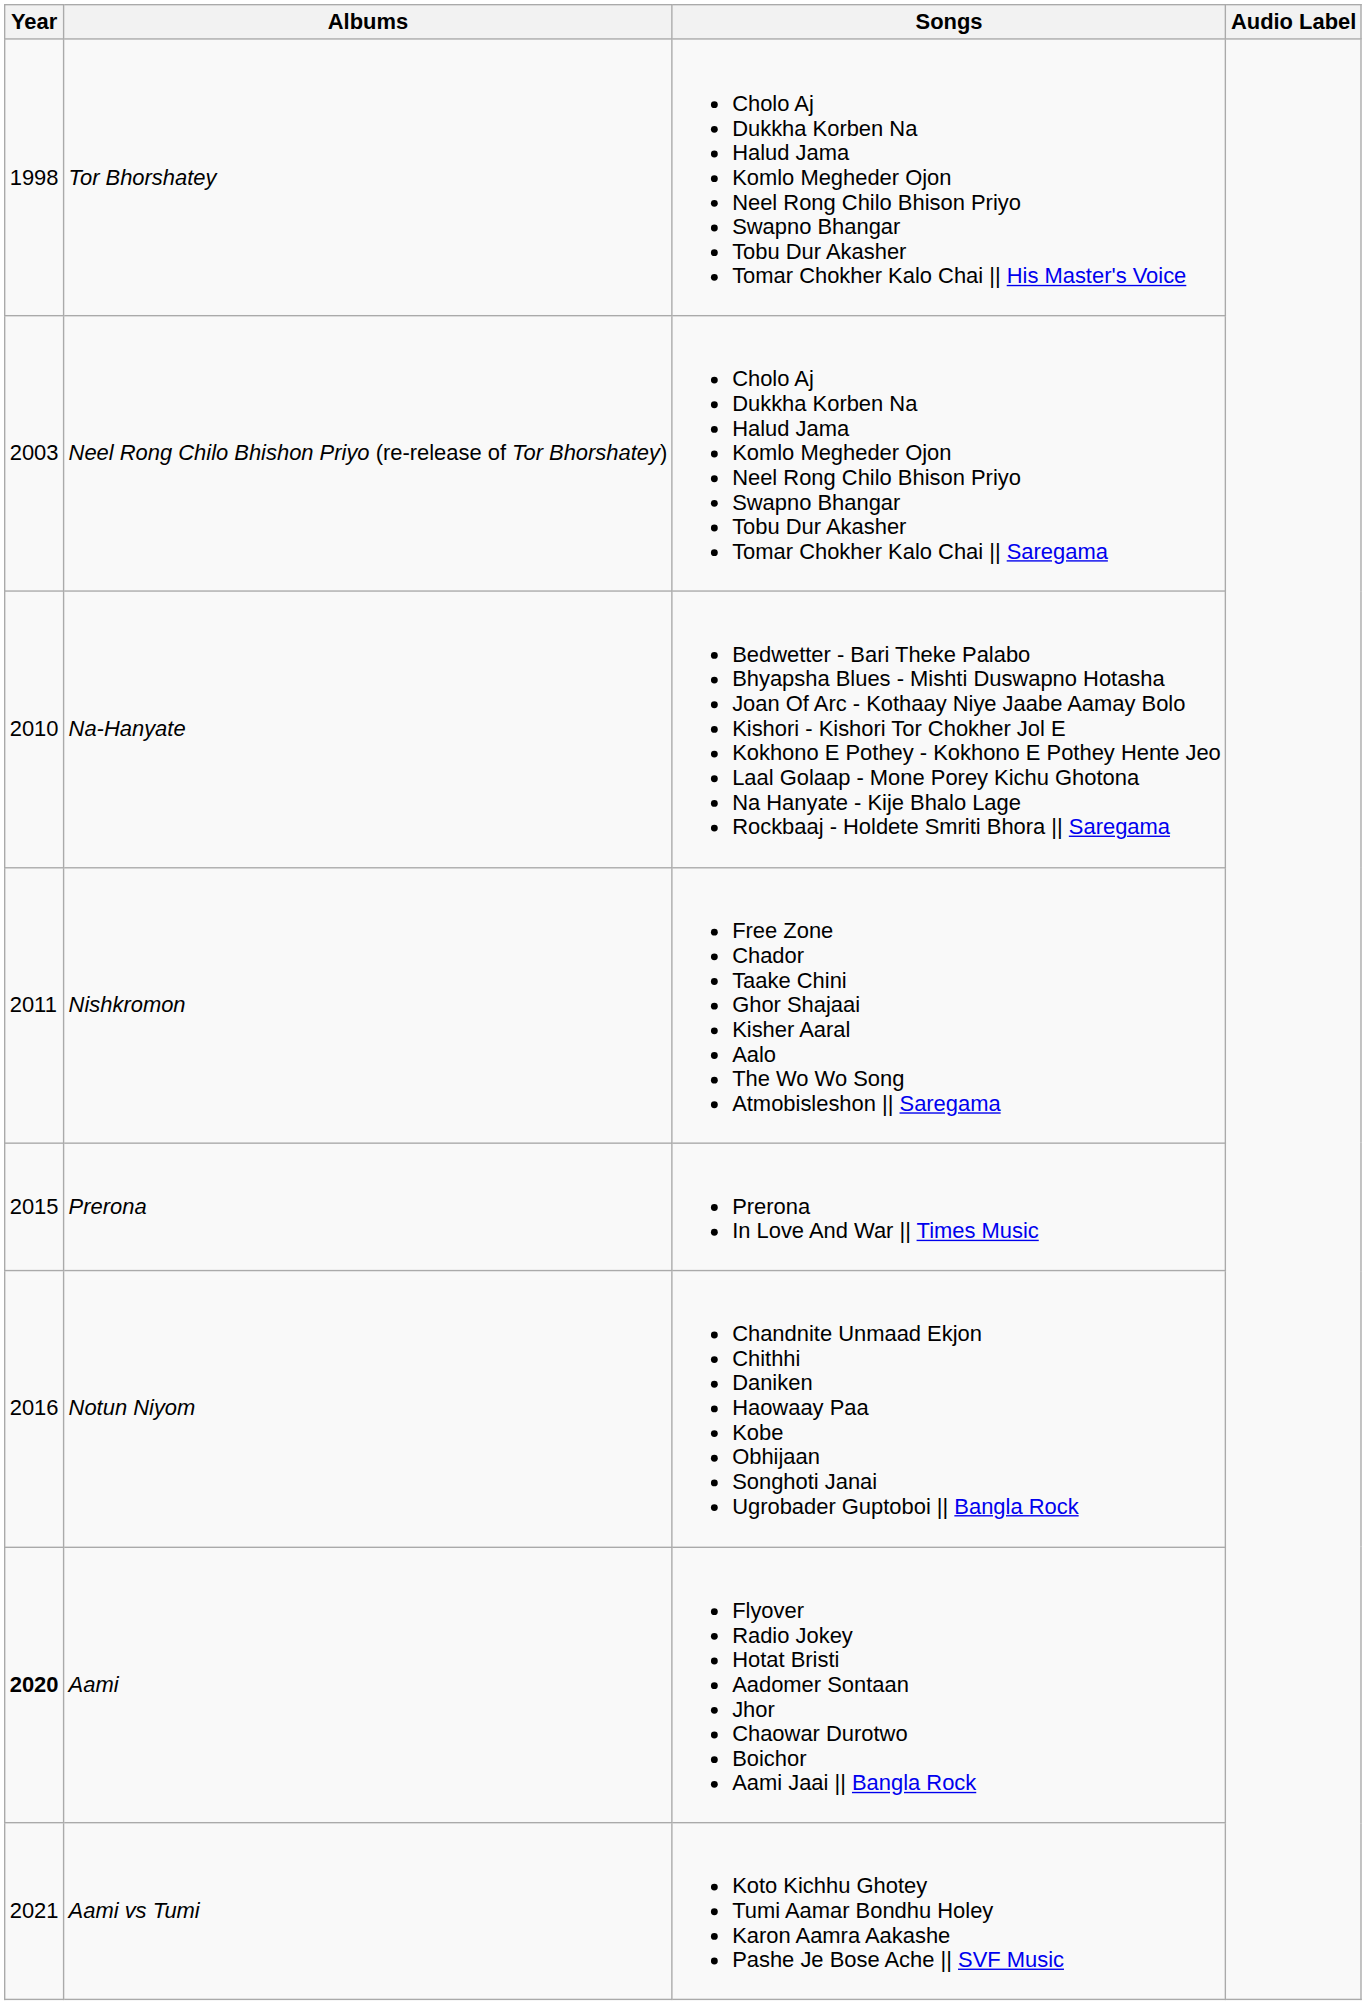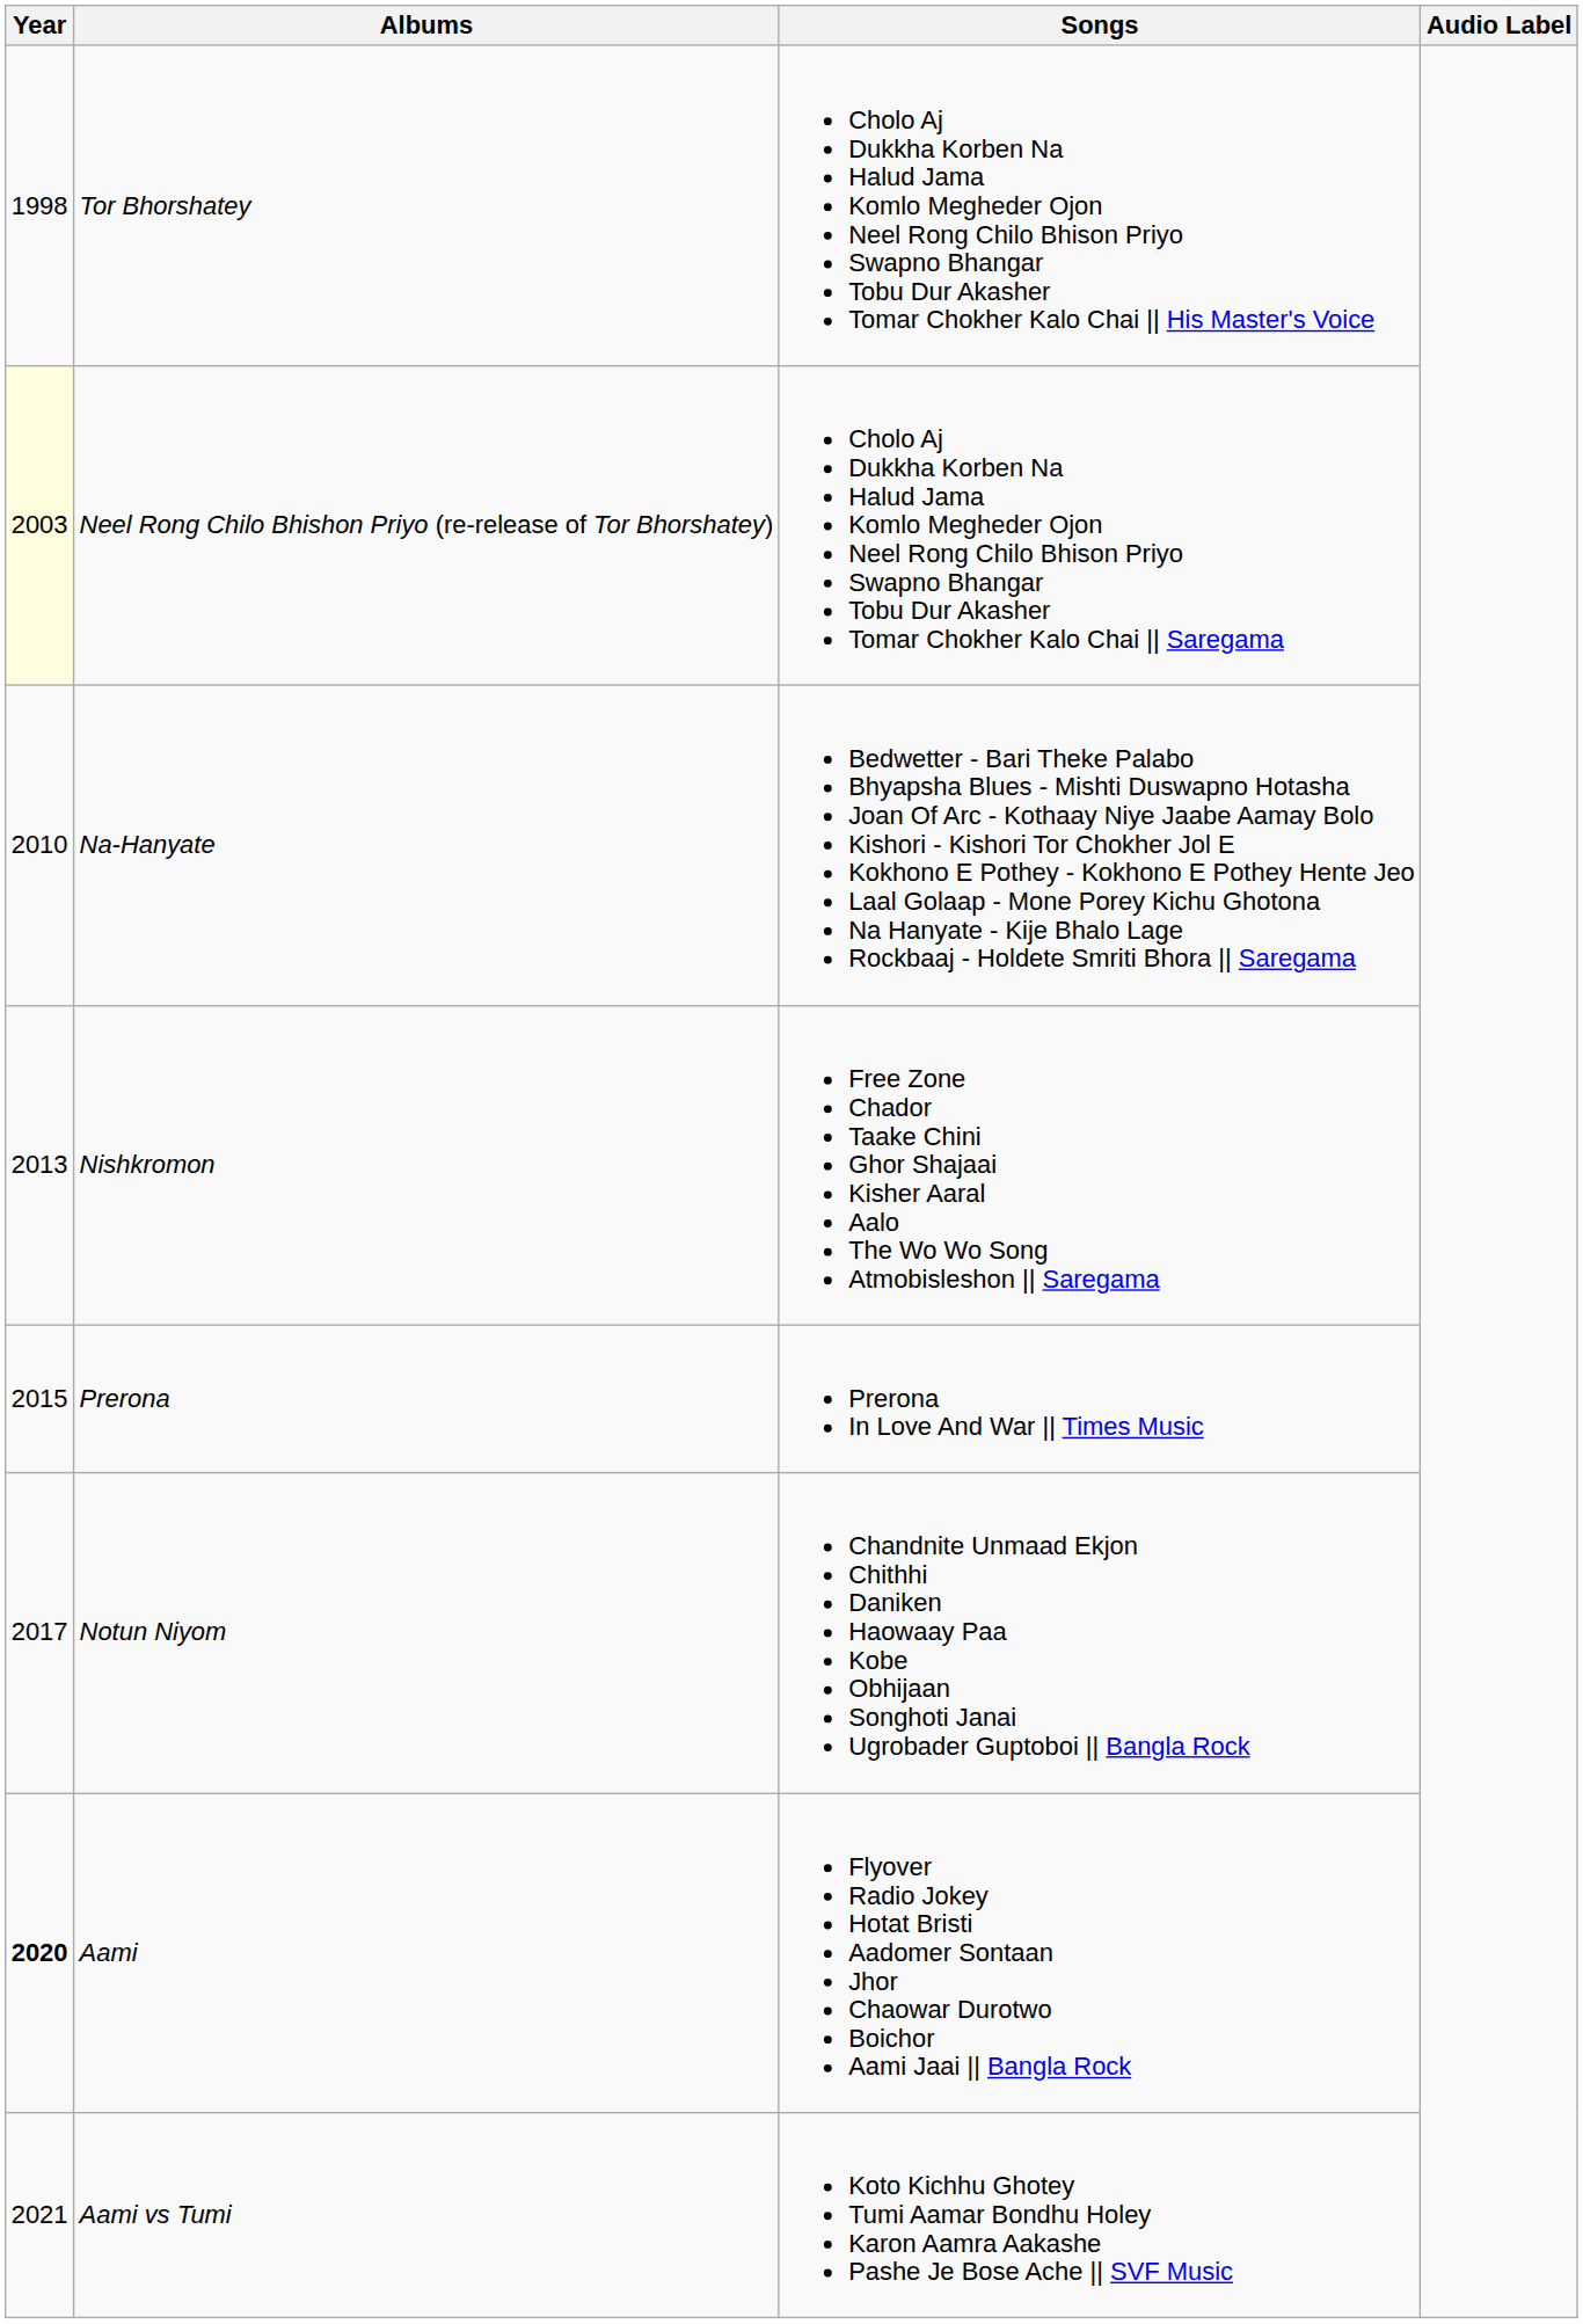 <table class="wikitable">
 <tr>
 <th>Year</th>
 <th>Albums</th>
 <th>Songs</th>
 <th>Audio Label</th>
 </tr>
 <tr>
 <td>1998</td>
 <td><em>Tor Bhorshatey</em></td>
 <td><br><ul><li>Cholo Aj</li><li>Dukkha Korben Na</li><li>Halud Jama</li><li>Komlo Megheder Ojon</li><li>Neel Rong Chilo Bhison Priyo</li><li>Swapno Bhangar</li><li>Tobu Dur Akasher</li><li>Tomar Chokher Kalo Chai || <a href='#'>His Master's Voice</a></li></ul></td>
 </tr>
 <tr>
-<td>2003</td>
+<td style="background: lightyellow;">2003</td>
 <td><em>Neel Rong Chilo Bhishon Priyo</em> (re-release of <em>Tor Bhorshatey</em>)</td>
 <td><br><ul><li>Cholo Aj</li><li>Dukkha Korben Na</li><li>Halud Jama</li><li>Komlo Megheder Ojon</li><li>Neel Rong Chilo Bhison Priyo</li><li>Swapno Bhangar</li><li>Tobu Dur Akasher</li><li>Tomar Chokher Kalo Chai || <a href='#'>Saregama</a></li></ul></td>
 </tr>
 <tr>
 <td>2010</td>
 <td><em>Na-Hanyate</em></td>
 <td><br><ul><li>Bedwetter - Bari Theke Palabo</li><li>Bhyapsha Blues - Mishti Duswapno Hotasha</li><li>Joan Of Arc - Kothaay Niye Jaabe Aamay Bolo</li><li>Kishori - Kishori Tor Chokher Jol E</li><li>Kokhono E Pothey - Kokhono E Pothey Hente Jeo</li><li>Laal Golaap - Mone Porey Kichu Ghotona</li><li>Na Hanyate - Kije Bhalo Lage</li><li>Rockbaaj - Holdete Smriti Bhora || <a href='#'>Saregama</a></li></ul></td>
 </tr>
 <tr>
-<td>2011</td>
+<td>2013</td>
 <td><em>Nishkromon</em></td>
 <td><br><ul><li>Free Zone</li><li>Chador</li><li>Taake Chini</li><li>Ghor Shajaai</li><li>Kisher Aaral</li><li>Aalo</li><li>The Wo Wo Song</li><li>Atmobisleshon || <a href='#'>Saregama</a></li></ul></td>
 </tr>
 <tr>
 <td>2015</td>
 <td><em>Prerona</em></td>
 <td><br><ul><li>Prerona</li><li>In Love And War || <a href='#'>Times Music</a></li></ul></td>
 </tr>
 <tr>
-<td>2016</td>
+<td>2017</td>
 <td><em>Notun Niyom</em></td>
 <td><br><ul><li>Chandnite Unmaad Ekjon</li><li>Chithhi</li><li>Daniken</li><li>Haowaay Paa</li><li>Kobe</li><li>Obhijaan</li><li>Songhoti Janai</li><li>Ugrobader Guptoboi || <a href='#'>Bangla Rock</a></li></ul></td>
 </tr>
 <tr>
 <td><strong>2020</strong></td>
 <td><em>Aami</em></td>
 <td><br><ul><li>Flyover</li><li>Radio Jokey</li><li>Hotat Bristi</li><li>Aadomer Sontaan</li><li>Jhor</li><li>Chaowar Durotwo</li><li>Boichor</li><li>Aami Jaai || <a href='#'>Bangla Rock</a></li></ul></td>
 </tr>
 <tr>
 <td>2021</td>
 <td><em>Aami vs Tumi</em></td>
 <td><br><ul><li>Koto Kichhu Ghotey</li><li>Tumi Aamar Bondhu Holey</li><li>Karon Aamra Aakashe</li><li>Pashe Je Bose Ache || <a href='#'>SVF Music</a></li></ul></td>
 </tr>
 </table>
